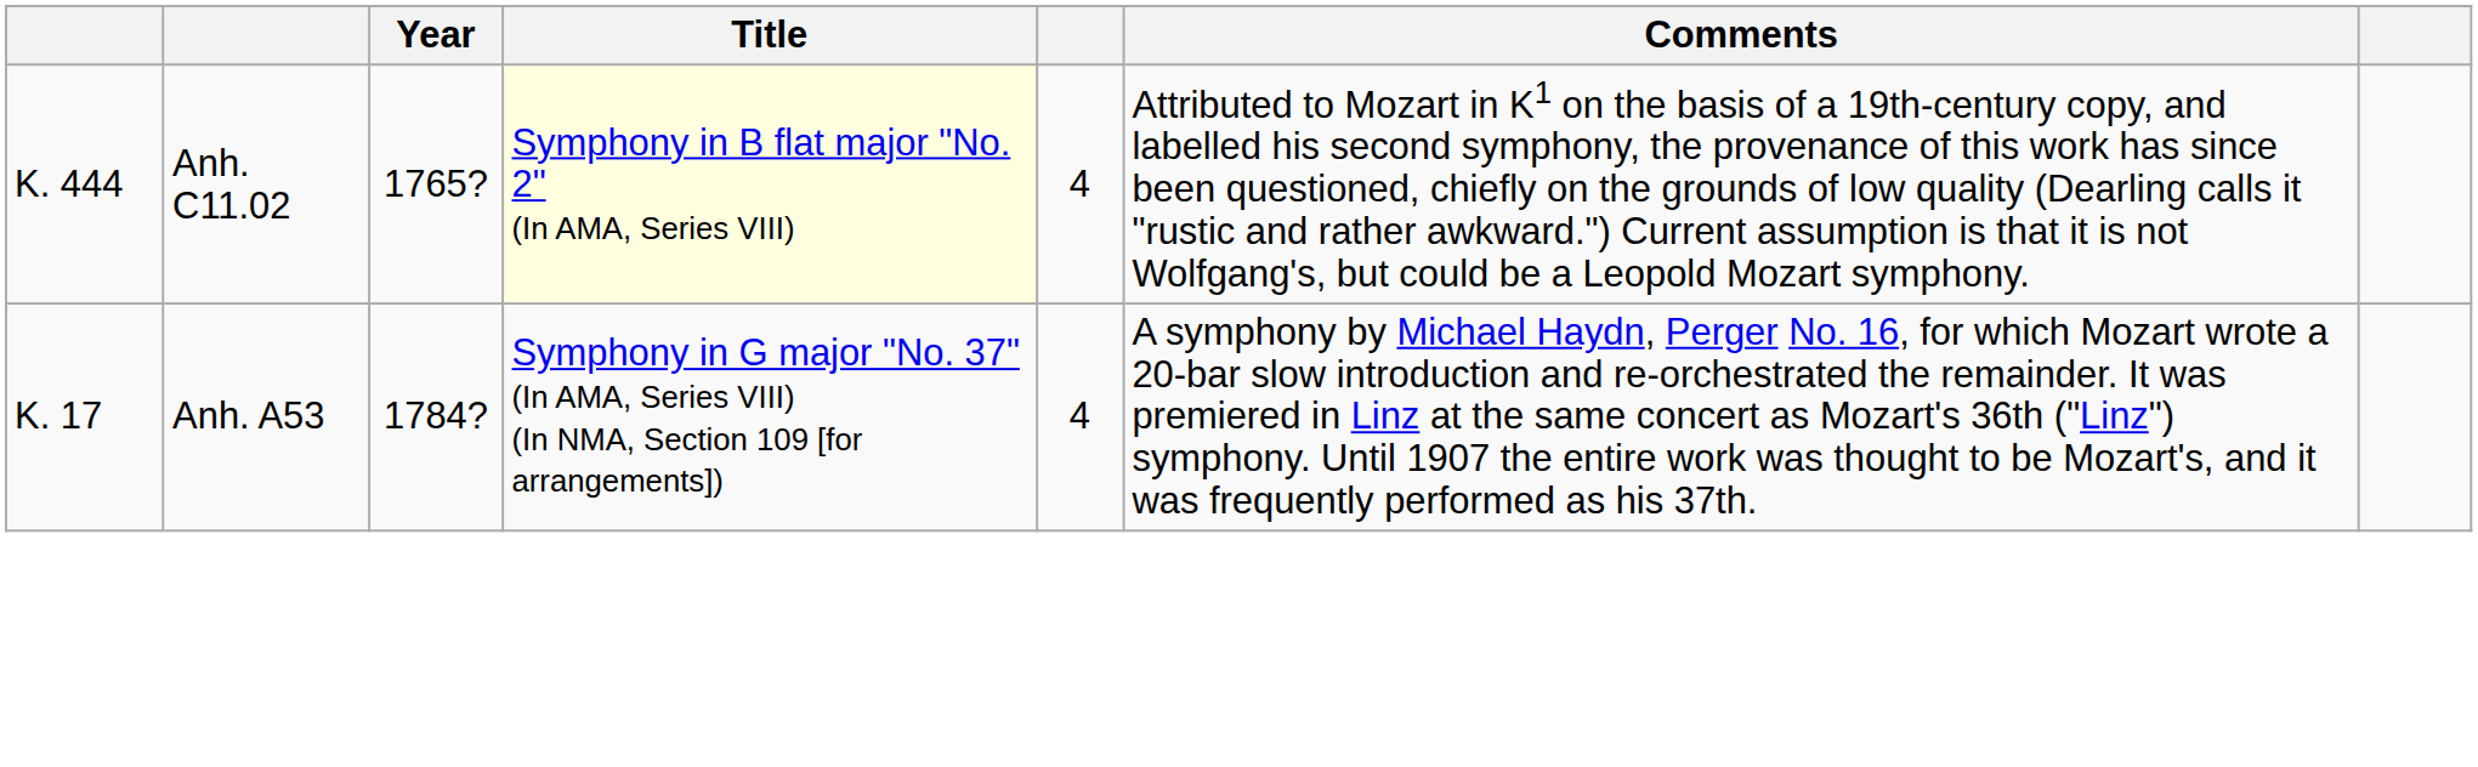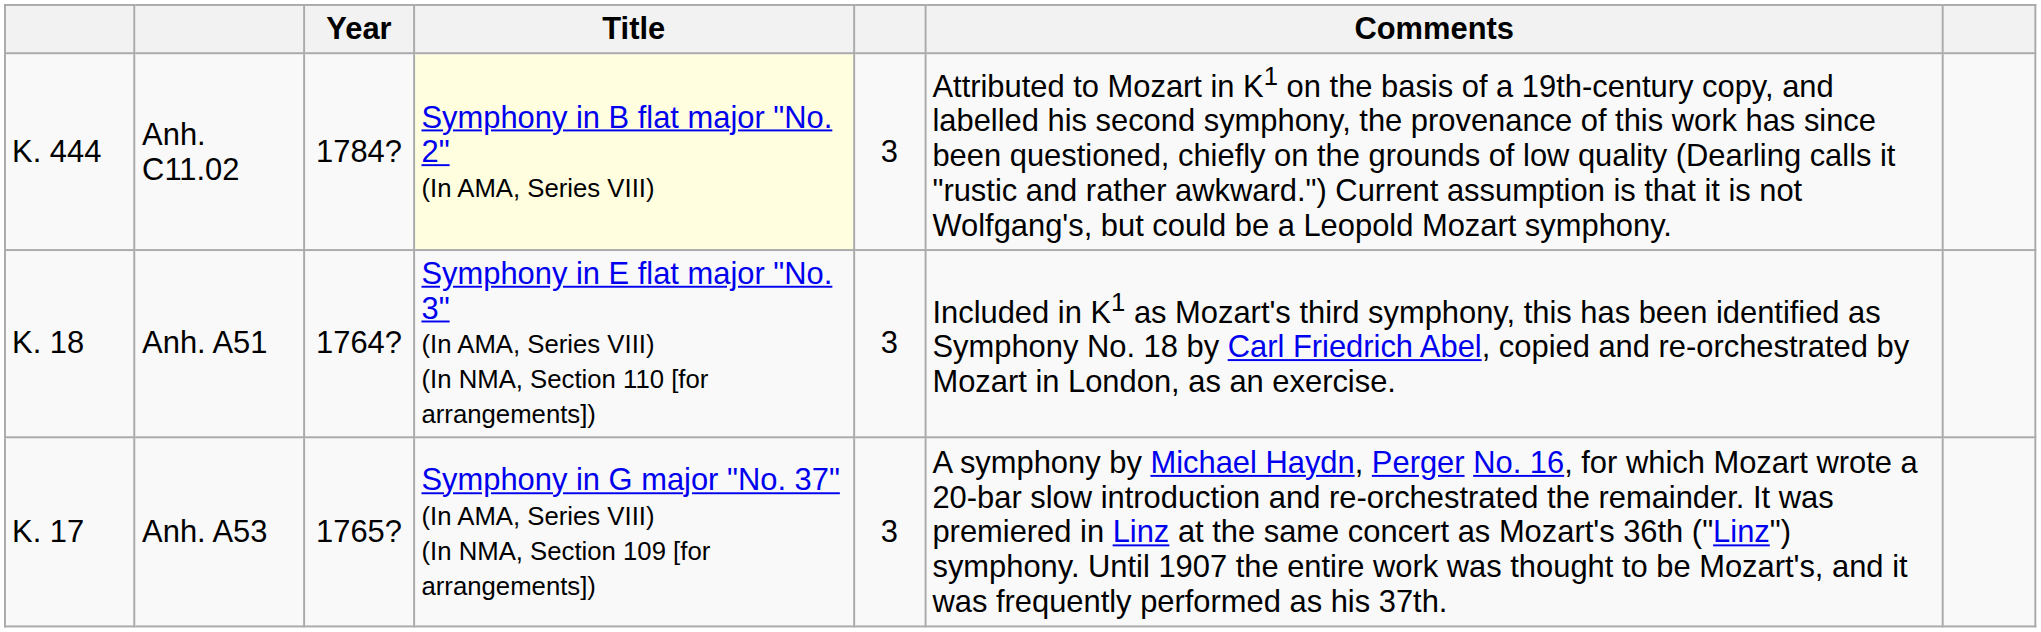 <table Class= wikitable>
 <tr>
 <th width="60"></th>
 <th width="80"></th>
 <th width="50">Year</th>
 <th width="220">Title</th>
 <th width="30"></th>
 <th width="520">Comments</th>
 <th width="40"></th>
 </tr>
 <tr>
 <td>K. 444</td>
 <td>Anh. C11.02</td>
-<td align="center">1765?</td>
+<td align="center">1784?</td>
 <td style="background: lightyellow;"><a href='#'>Symphony in B flat major "No. 2"</a><br><small>(In AMA, Series VIII)</small></td>
-<td align="center">4</td>
+<td align="center">3</td>
 <td>Attributed to Mozart in K<sup>1</sup> on the basis of a 19th-century copy, and labelled his second symphony, the provenance of this work has since been questioned, chiefly on the grounds of low quality (Dearling calls it "rustic and rather awkward.") Current assumption is that it is not Wolfgang's, but could be a Leopold Mozart symphony.</td>
+<td></td>
+</tr>
+<tr>
+<td>K. 18</td>
+<td>Anh. A51</td>
+<td align="center">1764?</td>
+<td><a href='#'>Symphony in E flat major "No. 3"</a><br><small>(In AMA, Series VIII)<br>(In NMA, Section 110 [for arrangements])</small></td>
+<td align="center">3</td>
+<td>Included in K<sup>1</sup> as Mozart's third symphony, this has been identified as Symphony No. 18 by <a href='#'>Carl Friedrich Abel</a>, copied and re-orchestrated by Mozart in London, as an exercise.</td>
 <td></td>
 </tr>
 <tr>
 <td>K. 17</td>
 <td>Anh. A53</td>
-<td align="center">1784?</td>
+<td align="center">1765?</td>
 <td><a href='#'>Symphony in G major "No. 37"</a><br><small>(In AMA, Series VIII)<br>(In NMA, Section 109 [for arrangements])</small></td>
-<td align="center">4</td>
+<td align="center">3</td>
 <td>A symphony by <a href='#'>Michael Haydn</a>, <a href='#'>Perger</a> <a href='#'>No. 16</a>, for which Mozart wrote a 20-bar slow introduction and re-orchestrated the remainder. It was premiered in <a href='#'>Linz</a> at the same concert as Mozart's 36th ("<a href='#'>Linz</a>") symphony. Until 1907 the entire work was thought to be Mozart's, and it was frequently performed as his 37th.</td>
 <td></td>
 </tr>
 </table>
